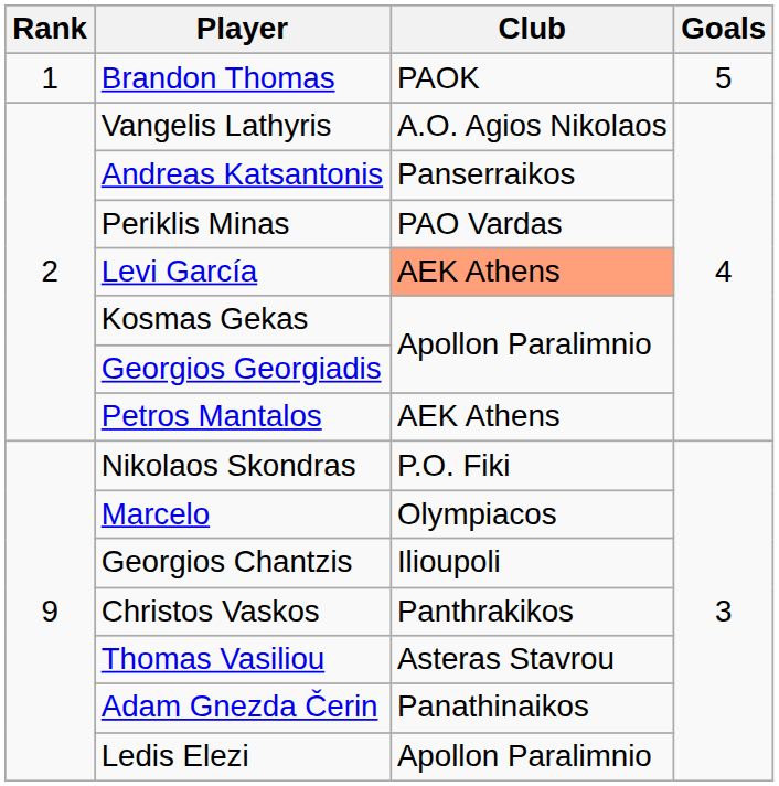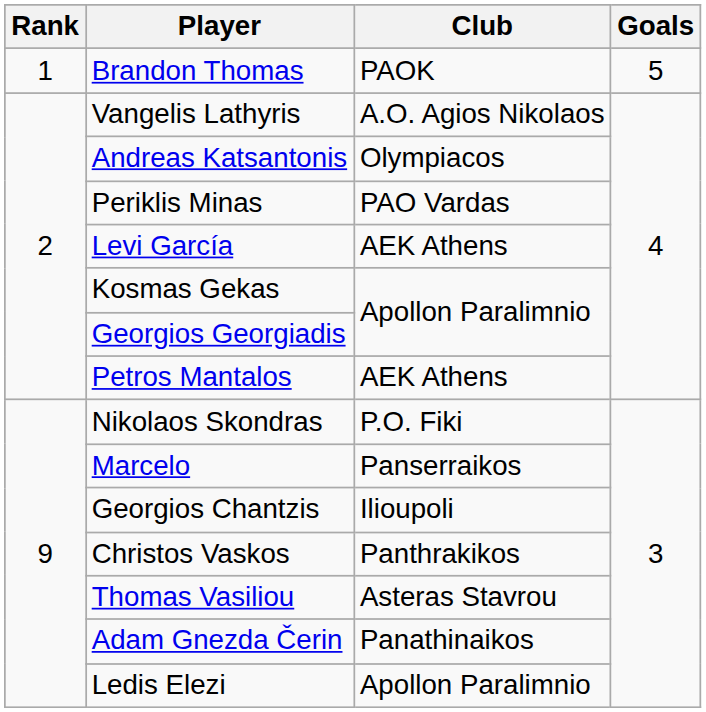 <table class="wikitable sortable" style="text-align:center">
 <tr>
 <th>Rank</th>
 <th>Player</th>
 <th>Club</th>
 <th>Goals</th>
 </tr>
 <tr>
 <td>1</td>
 <td align="left"> <a href='#'>Brandon Thomas</a></td>
 <td align="left">PAOK</td>
 <td>5</td>
 </tr>
 <tr>
 <td rowspan=7>2</td>
 <td align="left"> Vangelis Lathyris</td>
 <td align="left">A.O. Agios Nikolaos</td>
 <td rowspan=7>4</td>
 </tr>
 <tr>
 <td align="left"> <a href='#'>Andreas Katsantonis</a></td>
-<td align="left">Panserraikos</td>
+<td align="left">Olympiacos</td>
 </tr>
 <tr>
 <td align="left"> Periklis Minas</td>
 <td align="left">PAO Vardas</td>
 </tr>
 <tr>
 <td align="left"> <a href='#'>Levi García</a></td>
-<td align="left" style="background: lightsalmon;">AEK Athens</td>
+<td align="left">AEK Athens</td>
 </tr>
 <tr>
 <td align="left"> Kosmas Gekas</td>
 <td rowspan="2" align="left">Apollon Paralimnio</td>
 </tr>
 <tr>
 <td align="left"> <a href='#'>Georgios Georgiadis</a></td>
 </tr>
 <tr>
 <td align="left"> <a href='#'>Petros Mantalos</a></td>
 <td align="left">AEK Athens</td>
 </tr>
 <tr>
 <td rowspan=7>9</td>
 <td align="left"> Nikolaos Skondras</td>
 <td align="left">P.O. Fiki</td>
 <td rowspan=7>3</td>
 </tr>
 <tr>
 <td align="left"> <a href='#'>Marcelo</a></td>
-<td align="left">Olympiacos</td>
+<td align="left">Panserraikos</td>
 </tr>
 <tr>
 <td align="left"> Georgios Chantzis</td>
 <td align="left">Ilioupoli</td>
 </tr>
 <tr>
 <td align="left"> Christos Vaskos</td>
 <td align="left">Panthrakikos</td>
 </tr>
 <tr>
 <td align="left"> <a href='#'>Thomas Vasiliou</a></td>
 <td align="left">Asteras Stavrou</td>
 </tr>
 <tr>
 <td align="left"> <a href='#'>Adam Gnezda Čerin</a></td>
 <td align="left">Panathinaikos</td>
 </tr>
 <tr>
 <td align="left"> Ledis Elezi</td>
 <td align="left">Apollon Paralimnio</td>
 </tr>
 </table>
